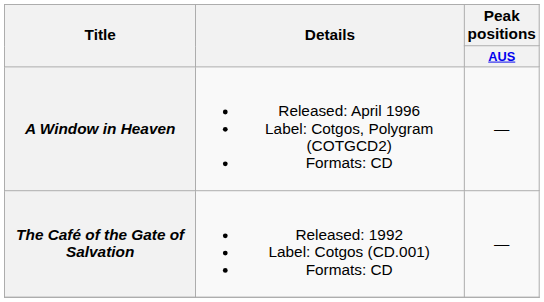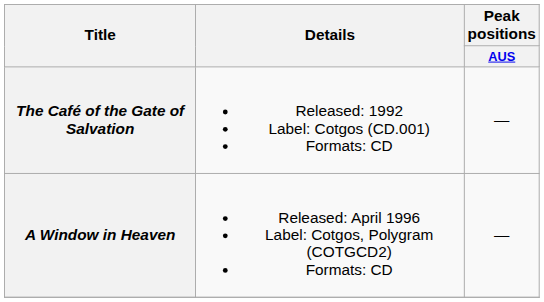 <table class="wikitable plainrowheaders" style="text-align:center;">
 <tr>
 <th rowspan="2" style="width:12em;">Title</th>
 <th rowspan="2" style="width:17em;">Details</th>
 <th colspan="1">Peak positions</th>
 </tr>
 <tr style="font-size:smaller;">
 <th width="50"><a href='#'>AUS</a><br></th>
 </tr>
 <tr>
+<th scope="row"><em>The Café of the Gate of Salvation</em></th>
+<td><br><ul><li>Released: 1992</li><li>Label: Cotgos (CD.001)</li><li>Formats: CD</li></ul></td>
+<td>—</td>
+</tr>
+<tr>
 <th scope="row"><em>A Window in Heaven</em></th>
 <td><br><ul><li>Released: April 1996</li><li>Label: Cotgos, Polygram (COTGCD2)</li><li>Formats: CD</li></ul></td>
 <td>—</td>
 </tr>
 <tr>
-<th scope="row"><em>The Café of the Gate of Salvation</em></th>
-<td><br><ul><li>Released: 1992</li><li>Label: Cotgos (CD.001)</li><li>Formats: CD</li></ul></td>
-<td>—</td>
-</tr>
-<tr>
 </tr>
 </table>
